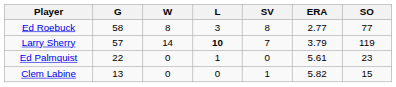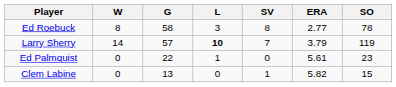 <table class="wikitable sortable">
 <tr>
 <th bgcolor="#DDDDFF" width="16%">Player</th>
+<th bgcolor="#DDDDFF" width="9%">W</th>
 <th bgcolor="#DDDDFF" width="9%">G</th>
-<th bgcolor="#DDDDFF" width="9%">W</th>
 <th bgcolor="#DDDDFF" width="9%">L</th>
 <th bgcolor="#DDDDFF" width="9%">SV</th>
 <th bgcolor="#DDDDFF" width="9%">ERA</th>
 <th bgcolor="#DDDDFF" width="9%">SO</th>
 </tr>
 <tr align="center">
 <td><a href='#'>Ed Roebuck</a></td>
+<td>8</td>
 <td>58</td>
-<td>8</td>
 <td>3</td>
 <td>8</td>
 <td>2.77</td>
-<td>77</td>
+<td>78</td>
 </tr>
 <tr align="center">
 <td><a href='#'>Larry Sherry</a></td>
+<td>14</td>
 <td>57</td>
-<td>14</td>
 <td><strong>10</strong></td>
 <td>7</td>
 <td>3.79</td>
 <td>119</td>
 </tr>
 <tr align="center">
 <td><a href='#'>Ed Palmquist</a></td>
+<td>0</td>
 <td>22</td>
-<td>0</td>
 <td>1</td>
 <td>0</td>
 <td>5.61</td>
 <td>23</td>
 </tr>
 <tr align="center">
 <td><a href='#'>Clem Labine</a></td>
+<td>0</td>
 <td>13</td>
-<td>0</td>
 <td>0</td>
 <td>1</td>
 <td>5.82</td>
 <td>15</td>
 </tr>
 </table>
